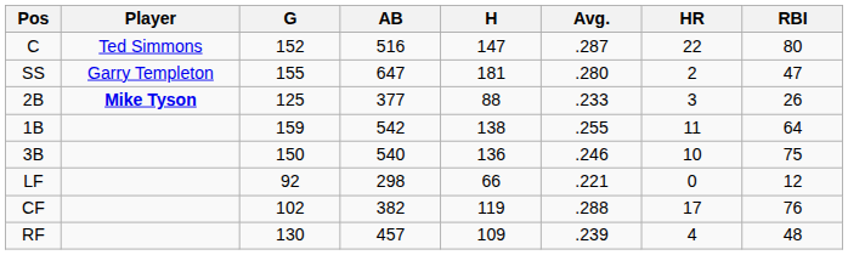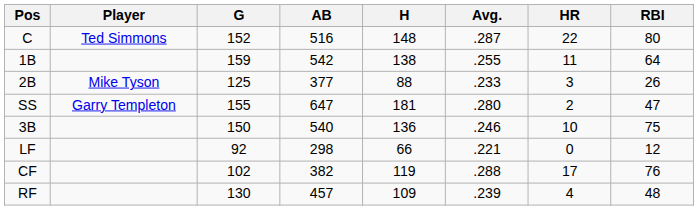 <table class="wikitable sortable">
 <tr>
 <th bgcolor="#DDDDFF" width="5%">Pos</th>
 <th bgcolor="#DDDDFF" width="16%">Player</th>
 <th bgcolor="#DDDDFF" width="9%">G</th>
 <th bgcolor="#DDDDFF" width="9%">AB</th>
 <th bgcolor="#DDDDFF" width="9%">H</th>
 <th bgcolor="#DDDDFF" width="9%">Avg.</th>
 <th bgcolor="#DDDDFF" width="9%">HR</th>
 <th bgcolor="#DDDDFF" width="9%">RBI</th>
 </tr>
 <tr align="center">
 <td>C</td>
 <td><a href='#'>Ted Simmons</a></td>
 <td>152</td>
 <td>516</td>
-<td>147</td>
+<td>148</td>
 <td>.287</td>
 <td>22</td>
 <td>80</td>
+</tr>
+<tr align=center>
+<td>1B</td>
+<td></td>
+<td>159</td>
+<td>542</td>
+<td>138</td>
+<td>.255</td>
+<td>11</td>
+<td>64</td>
+</tr>
+<tr align="center">
+<td>2B</td>
+<td><a href='#'>Mike Tyson</a></td>
+<td>125</td>
+<td>377</td>
+<td>88</td>
+<td>.233</td>
+<td>3</td>
+<td>26</td>
 </tr>
 <tr align=center>
 <td>SS</td>
 <td><a href='#'>Garry Templeton</a></td>
 <td>155</td>
 <td>647</td>
 <td>181</td>
 <td>.280</td>
 <td>2</td>
 <td>47</td>
-</tr>
-<tr align="center">
-<td>2B</td>
-<td><strong><a href='#'>Mike Tyson</a></strong></td>
-<td>125</td>
-<td>377</td>
-<td>88</td>
-<td>.233</td>
-<td>3</td>
-<td>26</td>
-</tr>
-<tr align=center>
-<td>1B</td>
-<td></td>
-<td>159</td>
-<td>542</td>
-<td>138</td>
-<td>.255</td>
-<td>11</td>
-<td>64</td>
 </tr>
 <tr align=center>
 <td>3B</td>
 <td></td>
 <td>150</td>
 <td>540</td>
 <td>136</td>
 <td>.246</td>
 <td>10</td>
 <td>75</td>
 </tr>
 <tr align="center">
 <td>LF</td>
 <td></td>
 <td>92</td>
 <td>298</td>
 <td>66</td>
 <td>.221</td>
 <td>0</td>
 <td>12</td>
 </tr>
 <tr align="center">
 <td>CF</td>
 <td></td>
 <td>102</td>
 <td>382</td>
 <td>119</td>
 <td>.288</td>
 <td>17</td>
 <td>76</td>
 </tr>
 <tr align="center">
 <td>RF</td>
 <td></td>
 <td>130</td>
 <td>457</td>
 <td>109</td>
 <td>.239</td>
 <td>4</td>
 <td>48</td>
 </tr>
 </table>
